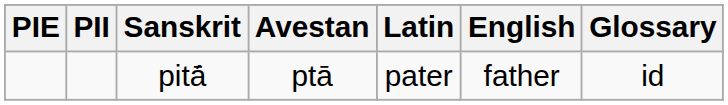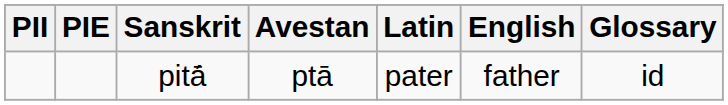 <table class="wikitable" style="text-align: center;">
 <tr>
+<th>PII</th>
 <th>PIE</th>
-<th>PII</th>
 <th>Sanskrit</th>
 <th>Avestan</th>
 <th>Latin</th>
 <th>English</th>
 <th>Glossary</th>
 </tr>
 <tr>
 <td></td>
 <td></td>
 <td>pitā́</td>
 <td>ptā</td>
 <td>pater</td>
 <td>father</td>
 <td>id</td>
 </tr>
 </table>
